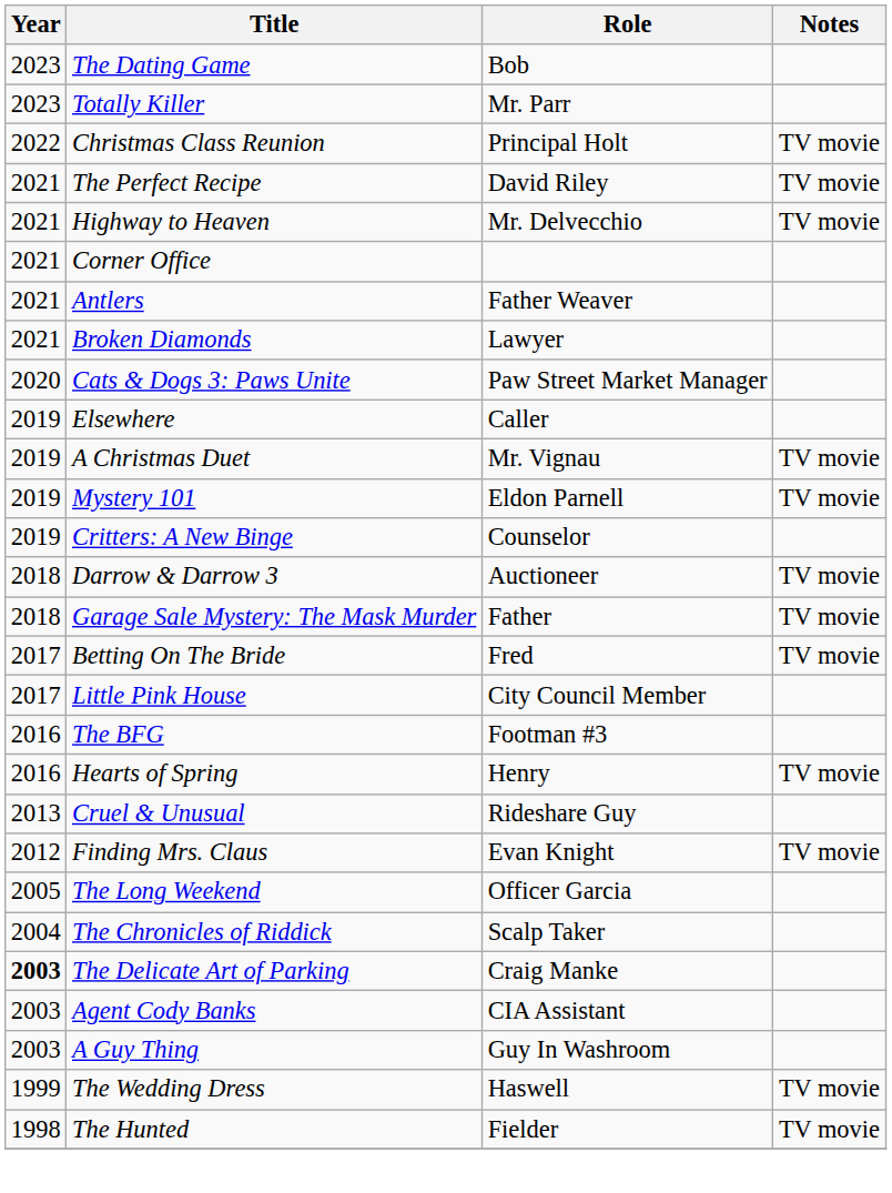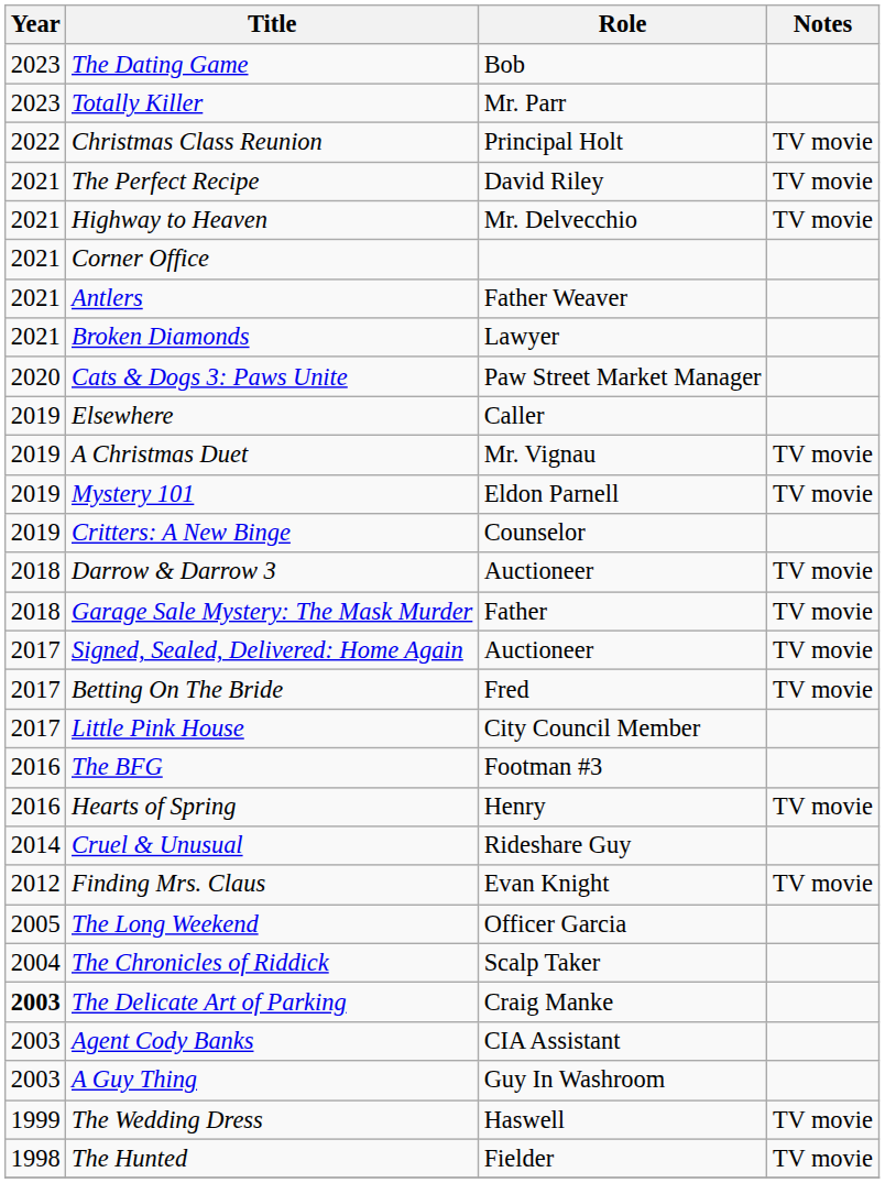 <table class="wikitable">
 <tr>
 <th>Year</th>
 <th>Title</th>
 <th>Role</th>
 <th>Notes</th>
 </tr>
 <tr>
 <td>2023</td>
 <td><em><a href='#'>The Dating Game</a></em></td>
 <td>Bob</td>
 <td></td>
 </tr>
 <tr>
 <td>2023</td>
 <td><em><a href='#'>Totally Killer</a></em></td>
 <td>Mr. Parr</td>
 <td></td>
 </tr>
 <tr>
 <td>2022</td>
 <td><em>Christmas Class Reunion</em></td>
 <td>Principal Holt</td>
 <td>TV movie</td>
 </tr>
 <tr>
 <td>2021</td>
 <td><em>The Perfect Recipe</em></td>
 <td>David Riley</td>
 <td>TV movie</td>
 </tr>
 <tr>
 <td>2021</td>
 <td><em>Highway to Heaven</em></td>
 <td>Mr. Delvecchio</td>
 <td>TV movie</td>
 </tr>
 <tr>
 <td>2021</td>
 <td><em>Corner Office</em></td>
 <td></td>
 <td></td>
 </tr>
 <tr>
 <td>2021</td>
 <td><em><a href='#'>Antlers</a></em></td>
 <td>Father Weaver</td>
 <td></td>
 </tr>
 <tr>
 <td>2021</td>
 <td><em><a href='#'>Broken Diamonds</a></em></td>
 <td>Lawyer</td>
 <td></td>
 </tr>
 <tr>
 <td>2020</td>
 <td><em><a href='#'>Cats & Dogs 3: Paws Unite</a></em></td>
 <td>Paw Street Market Manager</td>
 <td></td>
 </tr>
 <tr>
 <td>2019</td>
 <td><em>Elsewhere</em></td>
 <td>Caller</td>
 <td></td>
 </tr>
 <tr>
 <td>2019</td>
 <td><em>A Christmas Duet</em></td>
 <td>Mr. Vignau</td>
 <td>TV movie</td>
 </tr>
 <tr>
 <td>2019</td>
 <td><em><a href='#'>Mystery 101</a></em></td>
 <td>Eldon Parnell</td>
 <td>TV movie</td>
 </tr>
 <tr>
 <td>2019</td>
 <td><em><a href='#'>Critters: A New Binge</a></em></td>
 <td>Counselor</td>
 <td></td>
 </tr>
 <tr>
 <td>2018</td>
 <td><em>Darrow & Darrow 3</em></td>
 <td>Auctioneer</td>
 <td>TV movie</td>
 </tr>
 <tr>
 <td>2018</td>
 <td><em><a href='#'>Garage Sale Mystery: The Mask Murder</a></em></td>
 <td>Father</td>
 <td>TV movie</td>
 </tr>
 <tr>
 <td>2017</td>
+<td><em><a href='#'>Signed, Sealed, Delivered: Home Again</a></em></td>
+<td>Auctioneer</td>
+<td>TV movie</td>
+</tr>
+<tr>
+<td>2017</td>
 <td><em>Betting On The Bride</em></td>
 <td>Fred</td>
 <td>TV movie</td>
 </tr>
 <tr>
 <td>2017</td>
 <td><em><a href='#'>Little Pink House</a></em></td>
 <td>City Council Member</td>
 <td></td>
 </tr>
 <tr>
 <td>2016</td>
 <td><em><a href='#'>The BFG</a></em></td>
 <td>Footman #3</td>
 <td></td>
 </tr>
 <tr>
 <td>2016</td>
 <td><em>Hearts of Spring</em></td>
 <td>Henry</td>
 <td>TV movie</td>
 </tr>
 <tr>
-<td>2013</td>
+<td>2014</td>
 <td><em><a href='#'>Cruel & Unusual</a></em></td>
 <td>Rideshare Guy</td>
 <td></td>
 </tr>
 <tr>
 <td>2012</td>
 <td><em>Finding Mrs. Claus</em></td>
 <td>Evan Knight</td>
 <td>TV movie</td>
 </tr>
 <tr>
 <td>2005</td>
 <td><em><a href='#'>The Long Weekend</a></em></td>
 <td>Officer Garcia</td>
 <td></td>
 </tr>
 <tr>
 <td>2004</td>
 <td><em><a href='#'>The Chronicles of Riddick</a></em></td>
 <td>Scalp Taker</td>
 <td></td>
 </tr>
 <tr>
 <td><strong>2003</strong></td>
 <td><em><a href='#'>The Delicate Art of Parking</a></em></td>
 <td>Craig Manke</td>
 <td></td>
 </tr>
 <tr>
 <td>2003</td>
 <td><em><a href='#'>Agent Cody Banks</a></em></td>
 <td>CIA Assistant</td>
 <td></td>
 </tr>
 <tr>
 <td>2003</td>
 <td><em><a href='#'>A Guy Thing</a></em></td>
 <td>Guy In Washroom</td>
 <td></td>
 </tr>
 <tr>
 <td>1999</td>
 <td><em>The Wedding Dress</em></td>
 <td>Haswell</td>
 <td>TV movie</td>
 </tr>
 <tr>
 <td>1998</td>
 <td><em>The Hunted</em></td>
 <td>Fielder</td>
 <td>TV movie</td>
 </tr>
 <tr>
 </tr>
 </table>
